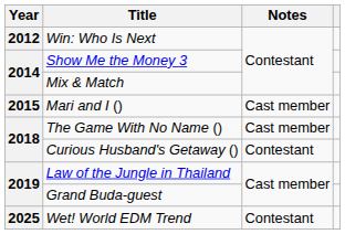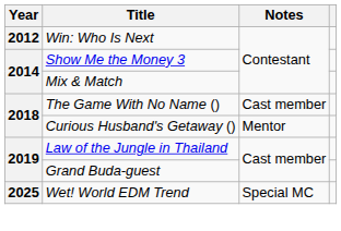 <table class="wikitable plainrowheaders sortable">
 <tr>
 <th scope="col">Year</th>
 <th scope="col">Title</th>
 <th scope="col">Notes</th>
 <th scope="col" class="unsortable"></th>
 </tr>
 <tr>
 <th scope="row">2012</th>
 <td><em>Win: Who Is Next</em></td>
 <td rowspan="3">Contestant</td>
 <td style="text-align:center"></td>
 </tr>
 <tr>
 <th scope="row" rowspan="2">2014</th>
 <td><em><a href='#'>Show Me the Money 3</a></em></td>
 <td style="text-align:center"></td>
 </tr>
 <tr>
 <td><em>Mix & Match</em></td>
 <td style="text-align:center"></td>
 </tr>
 <tr>
-<th scope="row">2015</th>
-<td><em>Mari and I</em> ()</td>
-<td>Cast member</td>
-<td style="text-align:center"></td>
-</tr>
-<tr>
 <th scope="row" rowspan="2">2018</th>
 <td><em>The Game With No Name</em> ()</td>
 <td>Cast member</td>
 <td style="text-align:center"></td>
 </tr>
 <tr>
 <td><em>Curious Husband's Getaway</em> ()</td>
-<td>Contestant</td>
+<td>Mentor</td>
 <td style="text-align:center"></td>
 </tr>
 <tr>
 <th scope="row" rowspan="2">2019</th>
 <td><em><a href='#'>Law of the Jungle in Thailand</a></em></td>
 <td rowspan="2">Cast member</td>
 <td style="text-align:center"></td>
 </tr>
 <tr>
 <td><em>Grand Buda-guest</em></td>
 <td style="text-align:center"></td>
 </tr>
 <tr>
 <th scope="row">2025</th>
 <td><em>Wet! World EDM Trend</em></td>
-<td>Contestant</td>
+<td>Special MC</td>
 <td style="text-align:center"></td>
 </tr>
 </table>
